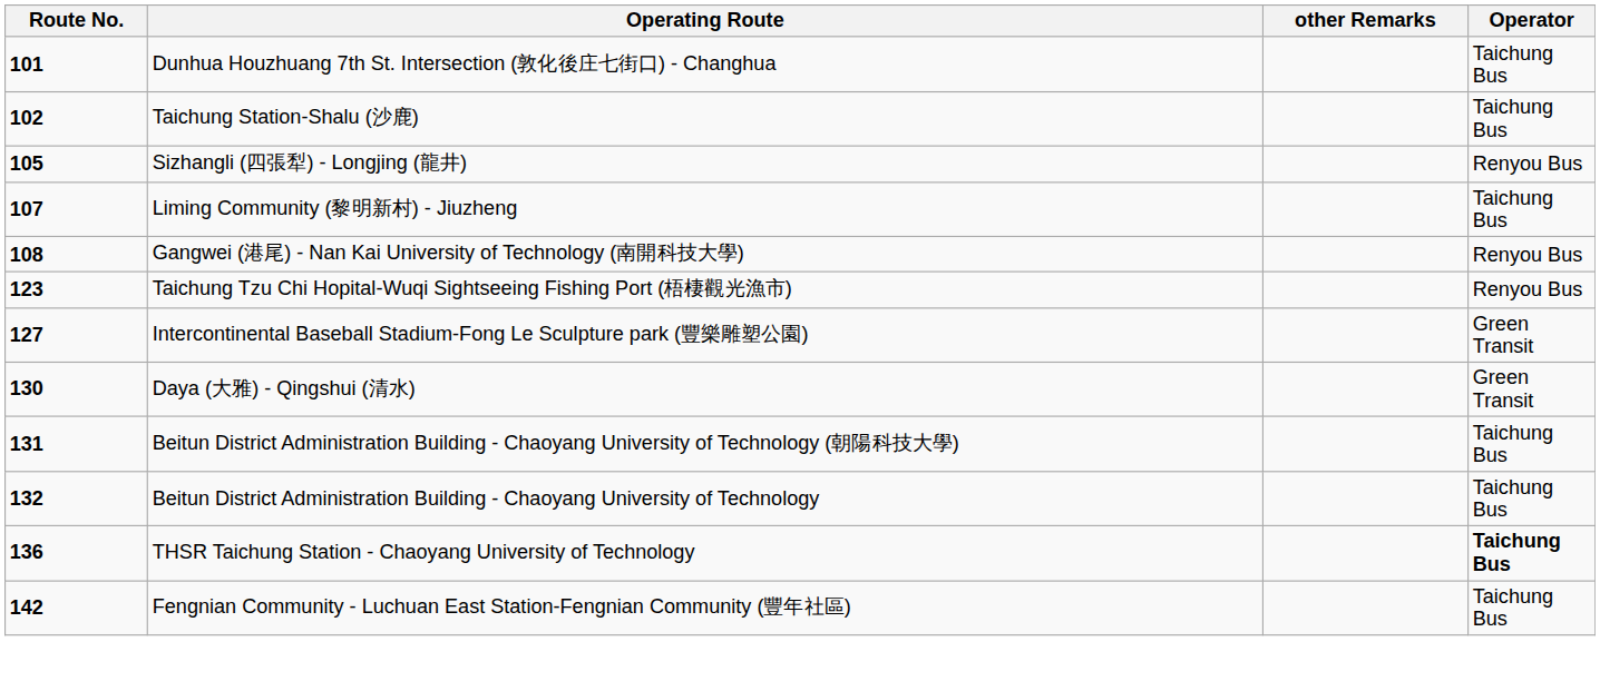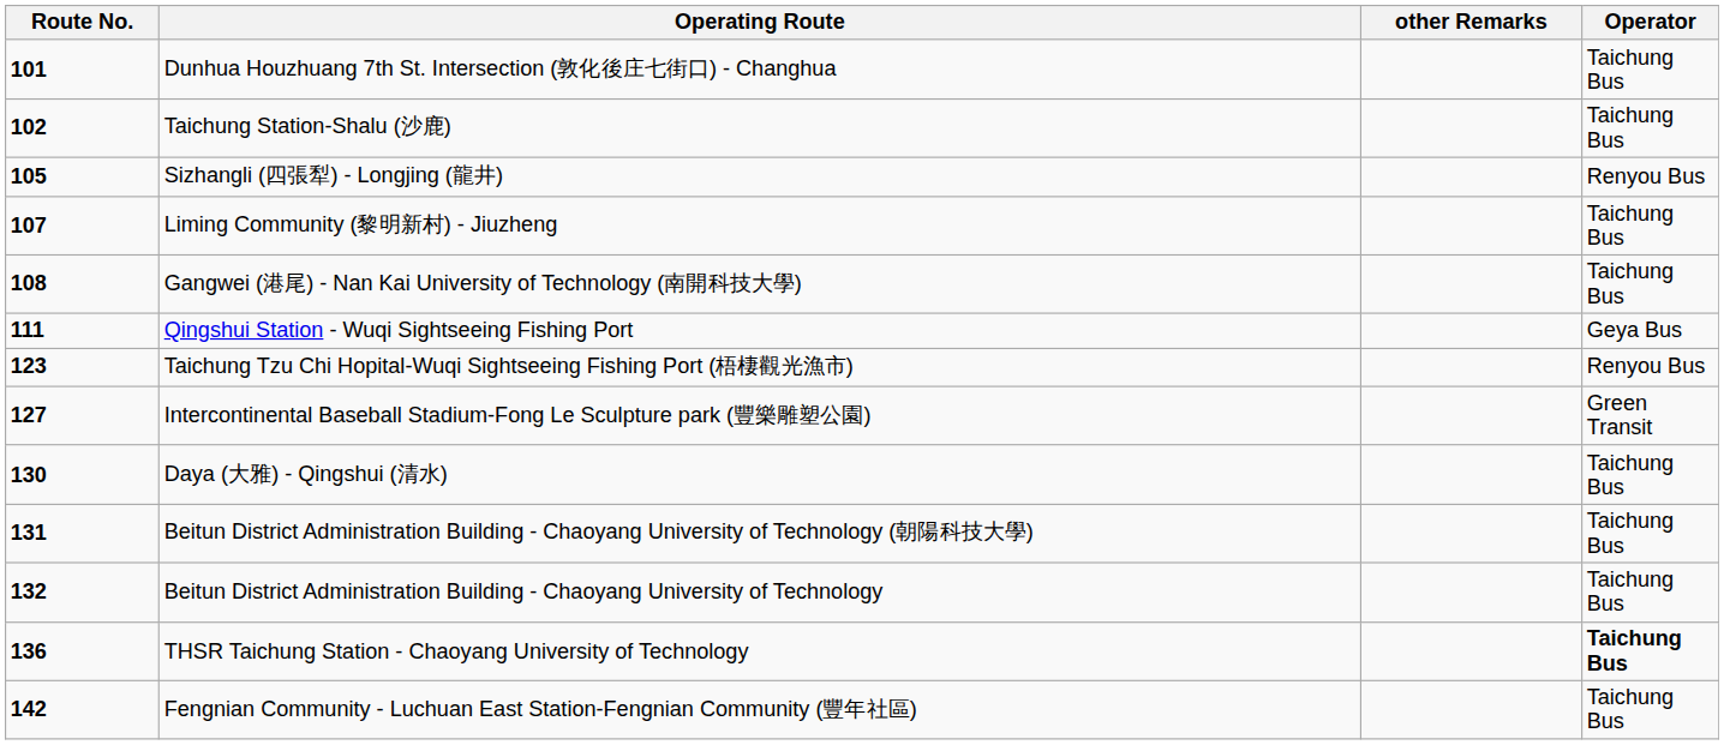 <table class="wikitable" width="100%" align="center">
 <tr>
 <th>Route No.</th>
 <th>Operating Route</th>
 <th>other Remarks</th>
 <th width="8%">Operator</th>
 </tr>
 <tr>
 <td><strong><span>101</span></strong></td>
 <td>Dunhua Houzhuang 7th St. Intersection (敦化後庄七街口) - Changhua</td>
 <td></td>
 <td>Taichung Bus</td>
 </tr>
 <tr>
 <td><strong><span>102</span></strong></td>
 <td>Taichung Station-Shalu (沙鹿)</td>
 <td></td>
 <td>Taichung Bus</td>
 </tr>
 <tr>
 <td><strong><span>105</span></strong></td>
 <td>Sizhangli (四張犁) - Longjing (龍井)</td>
 <td></td>
 <td>Renyou Bus</td>
 </tr>
 <tr>
 <td><strong><span>107</span></strong></td>
 <td>Liming Community (黎明新村) - Jiuzheng</td>
 <td></td>
 <td>Taichung Bus</td>
 </tr>
 <tr>
 <td><strong><span>108</span></strong></td>
 <td>Gangwei (港尾) - Nan Kai University of Technology (南開科技大學)</td>
 <td></td>
-<td>Renyou Bus</td>
+<td>Taichung Bus</td>
+</tr>
+<tr>
+<td><strong><span>111</span></strong></td>
+<td><a href='#'>Qingshui Station</a> - Wuqi Sightseeing Fishing Port</td>
+<td></td>
+<td>Geya Bus</td>
 </tr>
 <tr>
 <td><strong><span>123</span></strong></td>
 <td>Taichung Tzu Chi Hopital-Wuqi Sightseeing Fishing Port (梧棲觀光漁市)</td>
 <td></td>
 <td>Renyou Bus</td>
 </tr>
 <tr>
 <td><strong><span>127</span></strong></td>
 <td>Intercontinental Baseball Stadium-Fong Le Sculpture park (豐樂雕塑公園)</td>
 <td></td>
 <td>Green Transit</td>
 </tr>
 <tr>
 <td><strong><span>130</span></strong></td>
 <td>Daya (大雅) - Qingshui (清水)</td>
 <td></td>
-<td>Green Transit</td>
+<td>Taichung Bus</td>
 </tr>
 <tr>
 <td><strong><span>131</span></strong></td>
 <td>Beitun District Administration Building - Chaoyang University of Technology (朝陽科技大學)</td>
 <td></td>
 <td>Taichung Bus</td>
 </tr>
 <tr>
 <td><strong><span>132</span></strong></td>
 <td>Beitun District Administration Building - Chaoyang University of Technology</td>
 <td></td>
 <td>Taichung Bus</td>
 </tr>
 <tr>
 <td><strong><span>136</span></strong></td>
 <td>THSR Taichung Station - Chaoyang University of Technology</td>
 <td></td>
 <td><strong>Taichung Bus</strong></td>
 </tr>
 <tr>
 <td><strong><span>142</span></strong></td>
 <td>Fengnian Community - Luchuan East Station-Fengnian Community (豐年社區)</td>
 <td></td>
 <td>Taichung Bus</td>
 </tr>
 </table>
